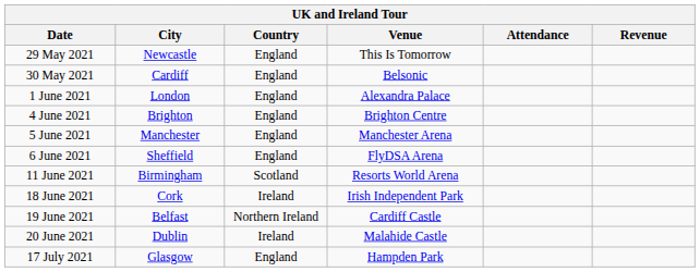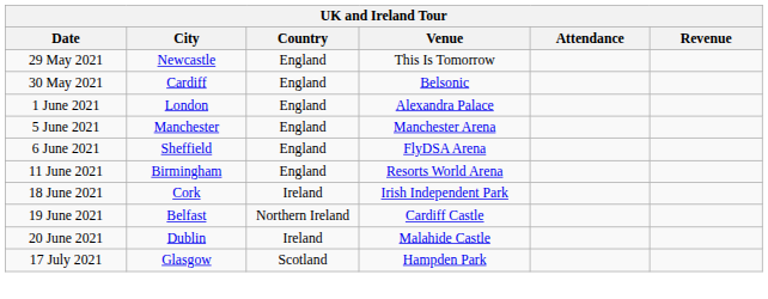 <table class="wikitable plainrowheaders" style="text-align:center;">
 <tr>
 <th colspan="6">UK and Ireland Tour</th>
 </tr>
 <tr>
 <th scope="col" style="width:12em;">Date</th>
 <th scope="col" style="width:10em;">City</th>
 <th scope="col" style="width:10em;">Country</th>
 <th scope="col" style="width:16em;">Venue</th>
 <th scope="col" style="width:10em;">Attendance</th>
 <th scope="col" style="width:10em;">Revenue</th>
 </tr>
 <tr>
 <td>29 May 2021</td>
 <td><a href='#'>Newcastle</a></td>
 <td>England</td>
 <td>This Is Tomorrow</td>
 <td></td>
 <td></td>
 </tr>
 <tr>
 <td>30 May 2021</td>
 <td><a href='#'>Cardiff</a></td>
 <td>England</td>
 <td><a href='#'>Belsonic</a></td>
 <td></td>
 <td></td>
 </tr>
 <tr>
 <td>1 June 2021</td>
 <td><a href='#'>London</a></td>
 <td>England</td>
 <td><a href='#'>Alexandra Palace</a></td>
 <td></td>
 <td></td>
 </tr>
 <tr>
-<td>4 June 2021</td>
-<td><a href='#'>Brighton</a></td>
-<td>England</td>
-<td><a href='#'>Brighton Centre</a></td>
-<td></td>
-<td></td>
-</tr>
-<tr>
 <td>5 June 2021</td>
 <td><a href='#'>Manchester</a></td>
 <td>England</td>
 <td><a href='#'>Manchester Arena</a></td>
 <td></td>
 <td></td>
 </tr>
 <tr>
 <td>6 June 2021</td>
 <td><a href='#'>Sheffield</a></td>
 <td>England</td>
 <td><a href='#'>FlyDSA Arena</a></td>
 <td></td>
 <td></td>
 </tr>
 <tr>
 <td>11 June 2021</td>
 <td><a href='#'>Birmingham</a></td>
-<td>Scotland</td>
+<td>England</td>
 <td><a href='#'>Resorts World Arena</a></td>
 <td></td>
 <td></td>
 </tr>
 <tr>
 <td>18 June 2021</td>
 <td><a href='#'>Cork</a></td>
 <td>Ireland</td>
 <td><a href='#'>Irish Independent Park</a></td>
 <td></td>
 <td></td>
 </tr>
 <tr>
 <td>19 June 2021</td>
 <td><a href='#'>Belfast</a></td>
 <td>Northern Ireland</td>
 <td><a href='#'>Cardiff Castle</a></td>
 <td></td>
 <td></td>
 </tr>
 <tr>
 <td>20 June 2021</td>
 <td><a href='#'>Dublin</a></td>
 <td>Ireland</td>
 <td><a href='#'>Malahide Castle</a></td>
 <td></td>
 <td></td>
 </tr>
 <tr>
 <td>17 July 2021</td>
 <td><a href='#'>Glasgow</a></td>
-<td>England</td>
+<td>Scotland</td>
 <td><a href='#'>Hampden Park</a></td>
 <td></td>
 <td></td>
 </tr>
 </table>
